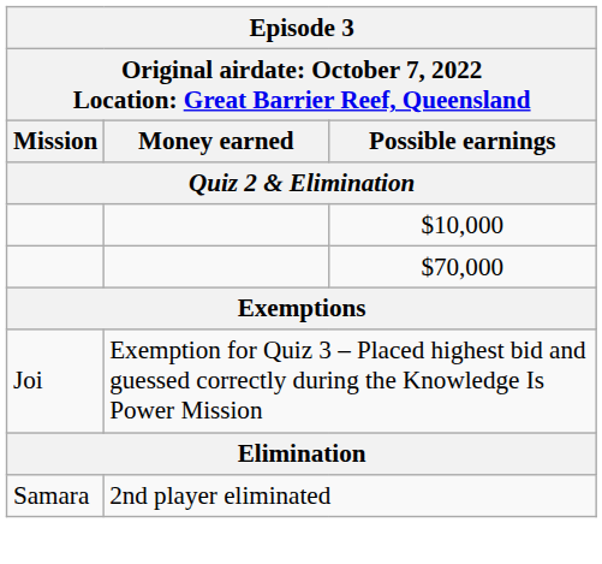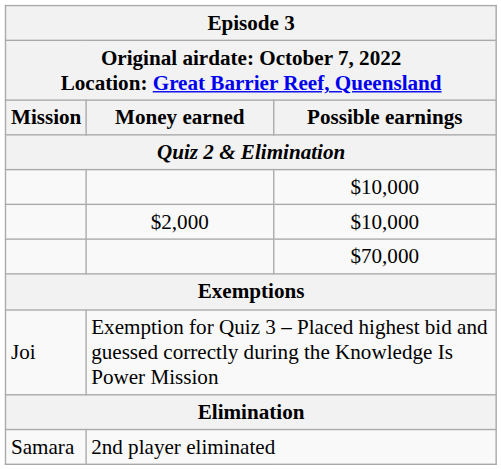 <table class="wikitable" style="font-size: 95%; margin: 10px" align="right" width="40%">
 <tr>
 <th colspan=3>Episode 3</th>
 </tr>
 <tr>
 <th colspan=3>Original airdate: October 7, 2022<br>Location: <a href='#'>Great Barrier Reef, Queensland</a></th>
 </tr>
 <tr>
 <th>Mission</th>
 <th>Money earned</th>
 <th>Possible earnings</th>
 </tr>
 <tr>
 <th colspan=3><em>Quiz 2 & Elimination</em></th>
 </tr>
 <tr>
 <td></td>
 <td align="center"></td>
+<td align="center">$10,000</td>
+</tr>
+<tr>
+<td></td>
+<td align="center">$2,000</td>
 <td align="center">$10,000</td>
 </tr>
 <tr>
 <td><strong></strong></td>
 <td align="center"><strong></strong></td>
 <td align="center">$70,000</td>
 </tr>
 <tr>
 <th colspan=3>Exemptions</th>
 </tr>
 <tr>
 <td>Joi</td>
 <td colspan=2>Exemption for Quiz 3 – Placed highest bid and guessed correctly during the Knowledge Is Power Mission</td>
 </tr>
 <tr>
 <th colspan=3>Elimination</th>
 </tr>
 <tr>
 <td>Samara</td>
 <td colspan=2>2nd player eliminated</td>
 </tr>
 </table>
